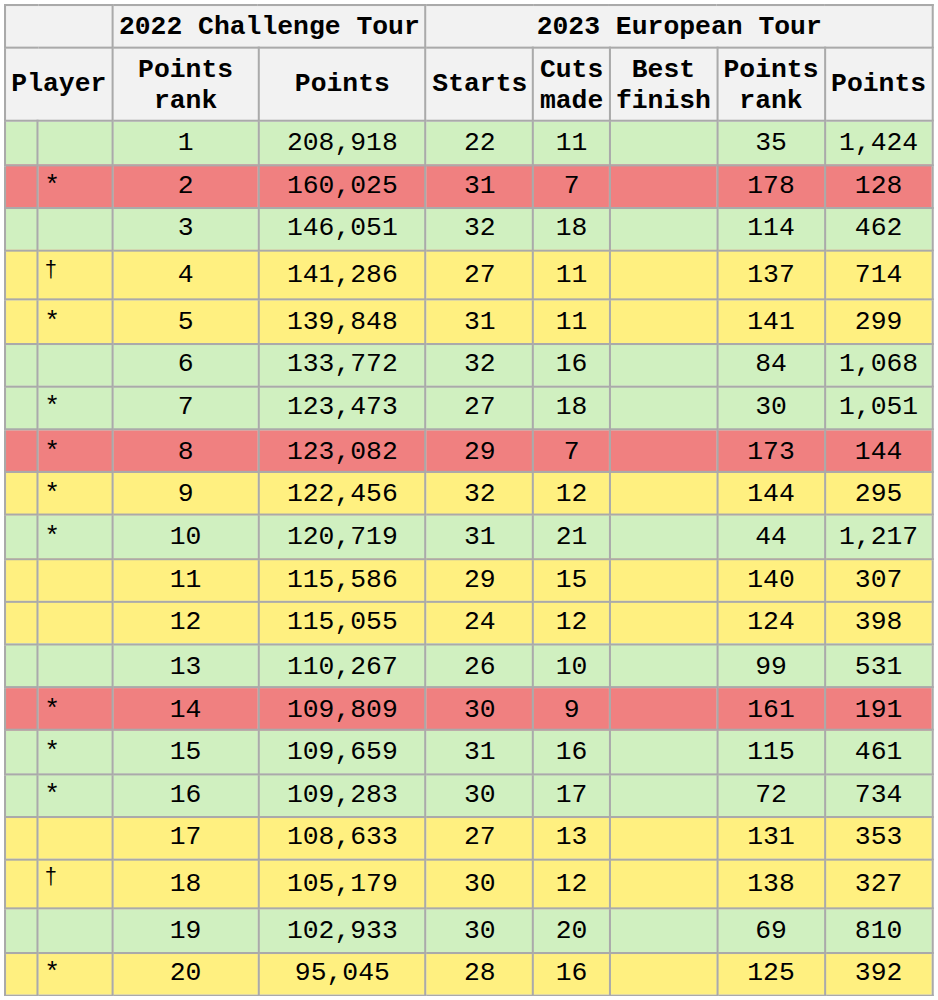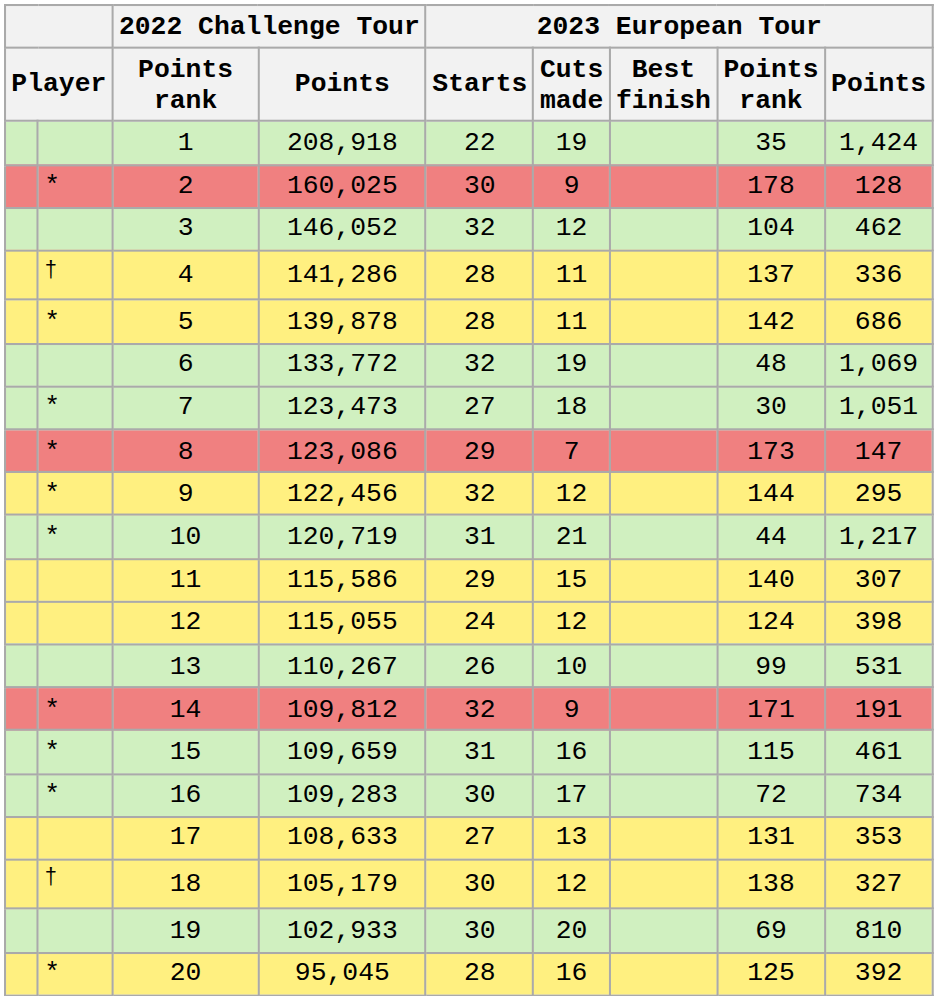 <table class="wikitable sortable" style="text-align:center">
 <tr>
 <th colspan=2></th>
 <th colspan=2>2022 Challenge Tour</th>
 <th colspan=6>2023 European Tour</th>
 </tr>
 <tr>
 <th colspan=2>Player</th>
 <th>Points<br>rank</th>
 <th>Points</th>
 <th>Starts</th>
 <th>Cuts<br>made</th>
 <th>Best<br>finish</th>
 <th>Points<br>rank</th>
 <th>Points</th>
 </tr>
 <tr style="background:#D0F0C0;">
 <td></td>
 <td align=left></td>
 <td>1</td>
 <td>208,918</td>
 <td>22</td>
-<td>11</td>
+<td>19</td>
 <td></td>
 <td>35</td>
 <td>1,424</td>
 </tr>
 <tr style="background:#F08080;">
 <td></td>
 <td align=left>*</td>
 <td>2</td>
 <td>160,025</td>
-<td>31</td>
-<td>7</td>
+<td>30</td>
+<td>9</td>
 <td></td>
 <td>178</td>
 <td>128</td>
 </tr>
 <tr style="background:#D0F0C0;">
 <td></td>
 <td align=left></td>
 <td>3</td>
-<td>146,051</td>
+<td>146,052</td>
 <td>32</td>
-<td>18</td>
+<td>12</td>
 <td></td>
-<td>114</td>
+<td>104</td>
 <td>462</td>
 </tr>
 <tr style="background:#FFF080;">
 <td></td>
 <td align=left><sup>†</sup></td>
 <td>4</td>
 <td>141,286</td>
-<td>27</td>
+<td>28</td>
 <td>11</td>
 <td></td>
 <td>137</td>
-<td>714</td>
+<td>336</td>
 </tr>
 <tr style="background:#FFF080;">
 <td></td>
 <td align=left>*</td>
 <td>5</td>
-<td>139,848</td>
-<td>31</td>
+<td>139,878</td>
+<td>28</td>
 <td>11</td>
 <td></td>
-<td>141</td>
-<td>299</td>
+<td>142</td>
+<td>686</td>
 </tr>
 <tr style="background:#D0F0C0;">
 <td></td>
 <td align=left></td>
 <td>6</td>
 <td>133,772</td>
 <td>32</td>
-<td>16</td>
+<td>19</td>
 <td></td>
-<td>84</td>
-<td>1,068</td>
+<td>48</td>
+<td>1,069</td>
 </tr>
 <tr style="background:#D0F0C0;">
 <td></td>
 <td align=left>*</td>
 <td>7</td>
 <td>123,473</td>
 <td>27</td>
 <td>18</td>
 <td></td>
 <td>30</td>
 <td>1,051</td>
 </tr>
 <tr style="background:#F08080;">
 <td></td>
 <td align=left>*</td>
 <td>8</td>
-<td>123,082</td>
+<td>123,086</td>
 <td>29</td>
 <td>7</td>
 <td></td>
 <td>173</td>
-<td>144</td>
+<td>147</td>
 </tr>
 <tr style="background:#FFF080;">
 <td></td>
 <td align=left>*</td>
 <td>9</td>
 <td>122,456</td>
 <td>32</td>
 <td>12</td>
 <td></td>
 <td>144</td>
 <td>295</td>
 </tr>
 <tr style="background:#D0F0C0;">
 <td></td>
 <td align=left>*</td>
 <td>10</td>
 <td>120,719</td>
 <td>31</td>
 <td>21</td>
 <td></td>
 <td>44</td>
 <td>1,217</td>
 </tr>
 <tr style="background:#FFF080;">
 <td></td>
 <td align=left></td>
 <td>11</td>
 <td>115,586</td>
 <td>29</td>
 <td>15</td>
 <td></td>
 <td>140</td>
 <td>307</td>
 </tr>
 <tr style="background:#FFF080;">
 <td></td>
 <td align=left></td>
 <td>12</td>
 <td>115,055</td>
 <td>24</td>
 <td>12</td>
 <td></td>
 <td>124</td>
 <td>398</td>
 </tr>
 <tr style="background:#D0F0C0;">
 <td></td>
 <td align=left></td>
 <td>13</td>
 <td>110,267</td>
 <td>26</td>
 <td>10</td>
 <td></td>
 <td>99</td>
 <td>531</td>
 </tr>
 <tr style="background:#F08080;">
 <td></td>
 <td align=left>*</td>
 <td>14</td>
-<td>109,809</td>
-<td>30</td>
+<td>109,812</td>
+<td>32</td>
 <td>9</td>
 <td></td>
-<td>161</td>
+<td>171</td>
 <td>191</td>
 </tr>
 <tr style="background:#D0F0C0;">
 <td></td>
 <td align=left>*</td>
 <td>15</td>
 <td>109,659</td>
 <td>31</td>
 <td>16</td>
 <td></td>
 <td>115</td>
 <td>461</td>
 </tr>
 <tr style="background:#D0F0C0;">
 <td></td>
 <td align=left>*</td>
 <td>16</td>
 <td>109,283</td>
 <td>30</td>
 <td>17</td>
 <td></td>
 <td>72</td>
 <td>734</td>
 </tr>
 <tr style="background:#FFF080;">
 <td></td>
 <td align=left></td>
 <td>17</td>
 <td>108,633</td>
 <td>27</td>
 <td>13</td>
 <td></td>
 <td>131</td>
 <td>353</td>
 </tr>
 <tr style="background:#FFF080;">
 <td></td>
 <td align=left><sup>†</sup></td>
 <td>18</td>
 <td>105,179</td>
 <td>30</td>
 <td>12</td>
 <td></td>
 <td>138</td>
 <td>327</td>
 </tr>
 <tr style="background:#D0F0C0;">
 <td></td>
 <td align=left></td>
 <td>19</td>
 <td>102,933</td>
 <td>30</td>
 <td>20</td>
 <td></td>
 <td>69</td>
 <td>810</td>
 </tr>
 <tr style="background:#FFF080;">
 <td></td>
 <td align=left>*</td>
 <td>20</td>
 <td>95,045</td>
 <td>28</td>
 <td>16</td>
 <td></td>
 <td>125</td>
 <td>392</td>
 </tr>
 </table>
